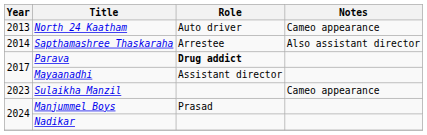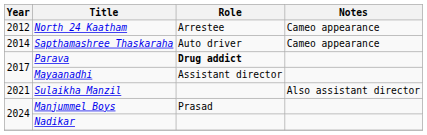 <table class="wikitable sortable">
 <tr>
 <th>Year</th>
 <th>Title</th>
 <th>Role</th>
 <th class="unsortable">Notes</th>
 </tr>
 <tr>
-<td>2013</td>
+<td>2012</td>
 <td><em><a href='#'>North 24 Kaatham</a></em></td>
-<td>Auto driver</td>
+<td>Arrestee</td>
 <td>Cameo appearance</td>
 </tr>
 <tr>
 <td>2014</td>
 <td><em><a href='#'>Sapthamashree Thaskaraha</a></em></td>
-<td>Arrestee</td>
-<td>Also assistant director</td>
+<td>Auto driver</td>
+<td>Cameo appearance</td>
 </tr>
 <tr>
 <td rowspan="2">2017</td>
 <td><em><a href='#'>Parava</a></em></td>
 <td><strong>Drug addict</strong></td>
 <td></td>
 </tr>
 <tr>
 <td><em><a href='#'>Mayaanadhi</a></em></td>
 <td>Assistant director</td>
 <td></td>
 </tr>
 <tr>
-<td>2023</td>
+<td>2021</td>
 <td><em><a href='#'>Sulaikha Manzil</a></em></td>
 <td></td>
-<td>Cameo appearance</td>
+<td>Also assistant director</td>
 </tr>
 <tr>
 <td rowspan=2>2024</td>
 <td><em><a href='#'>Manjummel Boys</a></em></td>
 <td>Prasad</td>
 <td></td>
 </tr>
 <tr>
 <td><em><a href='#'>Nadikar</a></em></td>
 <td></td>
 <td></td>
 </tr>
 <tr>
 </tr>
 </table>
